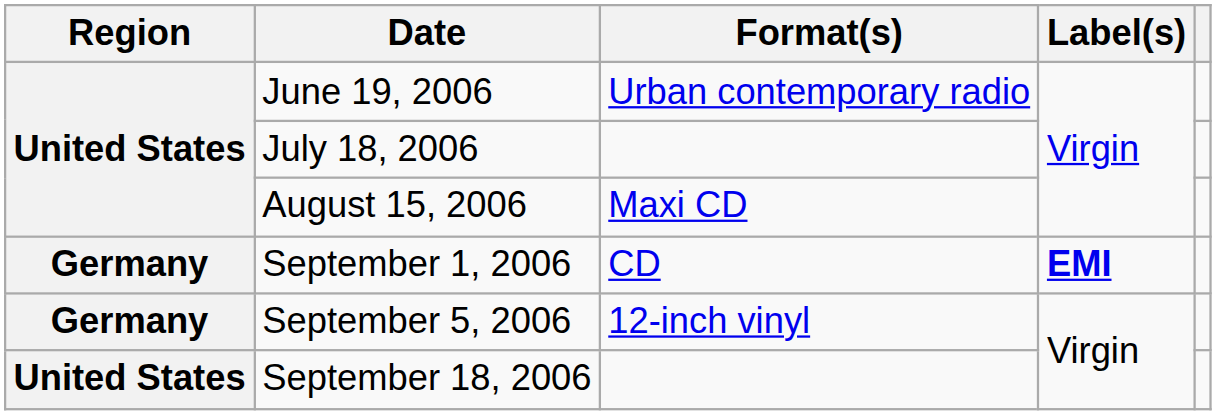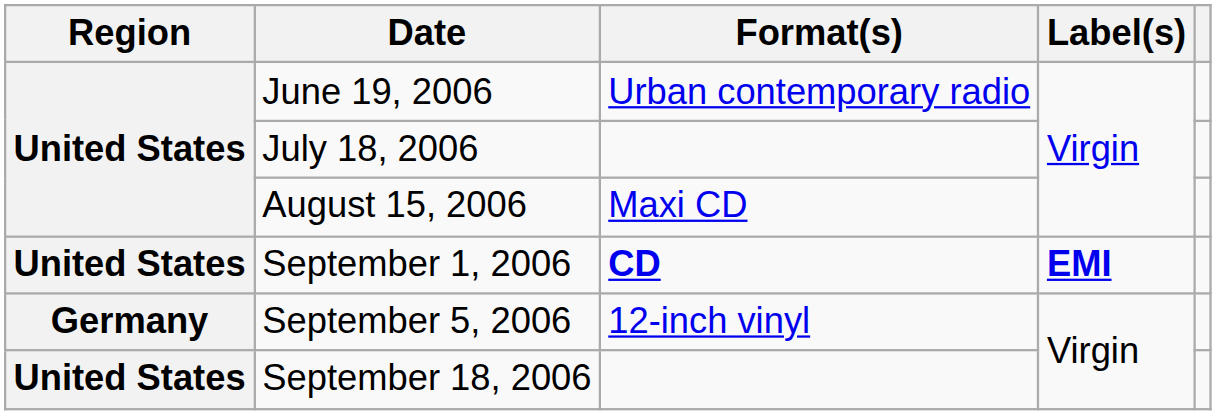 <table class="wikitable sortable plainrowheaders">
 <tr>
 <th scope="col">Region</th>
 <th scope="col">Date</th>
 <th scope="col">Format(s)</th>
 <th scope="col">Label(s)</th>
 <th scope="col"></th>
 </tr>
 <tr>
 <th scope="row" rowspan="3">United States</th>
 <td>June 19, 2006</td>
 <td><a href='#'>Urban contemporary radio</a></td>
 <td rowspan="3"><a href='#'>Virgin</a></td>
 <td></td>
 </tr>
 <tr>
 <td>July 18, 2006</td>
 <td></td>
 <td></td>
 </tr>
 <tr>
 <td>August 15, 2006</td>
 <td><a href='#'>Maxi CD</a></td>
 <td></td>
 </tr>
 <tr>
-<th scope="row">Germany</th>
+<th scope="row">United States</th>
 <td>September 1, 2006</td>
-<td><a href='#'>CD</a></td>
+<td><strong><a href='#'>CD</a></strong></td>
 <td><strong><a href='#'>EMI</a></strong></td>
 <td></td>
 </tr>
 <tr>
 <th scope="row">Germany</th>
 <td>September 5, 2006</td>
 <td><a href='#'>12-inch vinyl</a></td>
 <td rowspan="2">Virgin</td>
 <td></td>
 </tr>
 <tr>
 <th scope="row">United States</th>
 <td>September 18, 2006</td>
 <td></td>
 <td></td>
 </tr>
 </table>
